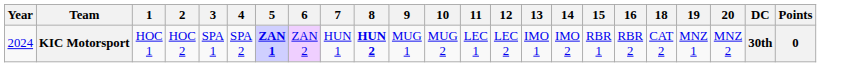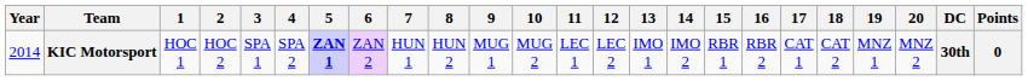 <table class="wikitable" style="text-align:center; font-size:85%;">
 <tr>
 <th>Year</th>
 <th>Team</th>
 <th>1</th>
 <th>2</th>
 <th>3</th>
 <th>4</th>
 <th>5</th>
 <th>6</th>
 <th>7</th>
 <th>8</th>
 <th>9</th>
 <th>10</th>
 <th>11</th>
 <th>12</th>
 <th>13</th>
 <th>14</th>
 <th>15</th>
 <th>16</th>
+<th>17</th>
 <th>18</th>
 <th>19</th>
 <th>20</th>
 <th>DC</th>
 <th>Points</th>
 </tr>
 <tr>
-<td><a href='#'>2024</a></td>
+<td><a href='#'>2014</a></td>
 <th>KIC Motorsport</th>
 <td><a href='#'>HOC<br>1</a></td>
 <td><a href='#'>HOC<br>2</a></td>
 <td><a href='#'>SPA<br>1</a></td>
 <td><a href='#'>SPA<br>2</a></td>
 <td style="background:#CFCFFF;"><strong><a href='#'>ZAN<br>1</a><br></strong></td>
 <td style="background:#EFCFFF;"><a href='#'>ZAN<br>2</a><br></td>
 <td><a href='#'>HUN<br>1</a></td>
-<td><strong><a href='#'>HUN<br>2</a></strong></td>
+<td><a href='#'>HUN<br>2</a></td>
 <td><a href='#'>MUG<br>1</a></td>
 <td><a href='#'>MUG<br>2</a></td>
 <td><a href='#'>LEC<br>1</a></td>
 <td><a href='#'>LEC<br>2</a></td>
 <td><a href='#'>IMO<br>1</a></td>
 <td><a href='#'>IMO<br>2</a></td>
 <td><a href='#'>RBR<br>1</a></td>
 <td><a href='#'>RBR<br>2</a></td>
+<td><a href='#'>CAT<br>1</a></td>
 <td><a href='#'>CAT<br>2</a></td>
 <td><a href='#'>MNZ<br>1</a></td>
 <td><a href='#'>MNZ<br>2</a></td>
 <th>30th</th>
 <th>0</th>
 </tr>
 </table>
